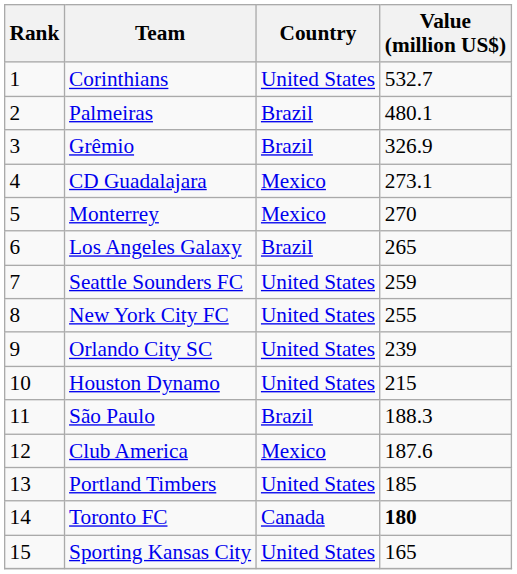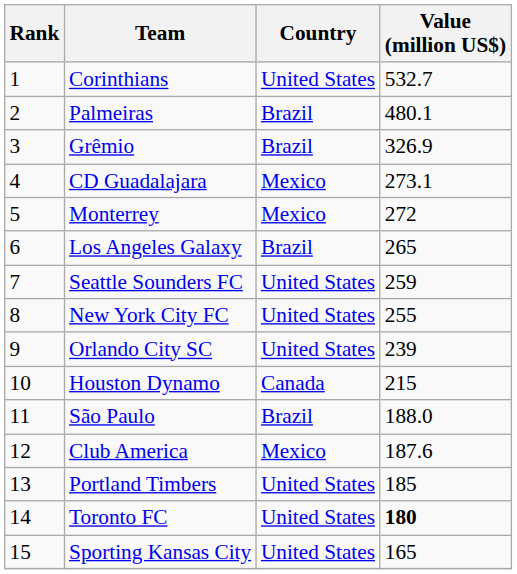 <table class="sortable wikitable">
 <tr>
 <th>Rank</th>
 <th>Team</th>
 <th>Country</th>
 <th>Value<br>(million US$)</th>
 </tr>
 <tr>
 <td>1</td>
 <td><a href='#'>Corinthians</a></td>
 <td> <a href='#'>United States</a></td>
 <td>532.7</td>
 </tr>
 <tr>
 <td>2</td>
 <td><a href='#'>Palmeiras</a></td>
 <td> <a href='#'>Brazil</a></td>
 <td>480.1</td>
 </tr>
 <tr>
 <td>3</td>
 <td><a href='#'>Grêmio</a></td>
 <td> <a href='#'>Brazil</a></td>
 <td>326.9</td>
 </tr>
 <tr>
 <td>4</td>
 <td><a href='#'>CD Guadalajara</a></td>
 <td> <a href='#'>Mexico</a></td>
 <td>273.1</td>
 </tr>
 <tr>
 <td>5</td>
 <td><a href='#'>Monterrey</a></td>
 <td> <a href='#'>Mexico</a></td>
-<td>270</td>
+<td>272</td>
 </tr>
 <tr>
 <td>6</td>
 <td><a href='#'>Los Angeles Galaxy</a></td>
 <td> <a href='#'>Brazil</a></td>
 <td>265</td>
 </tr>
 <tr>
 <td>7</td>
 <td><a href='#'>Seattle Sounders FC</a></td>
 <td> <a href='#'>United States</a></td>
 <td>259</td>
 </tr>
 <tr>
 <td>8</td>
 <td><a href='#'>New York City FC</a></td>
 <td> <a href='#'>United States</a></td>
 <td>255</td>
 </tr>
 <tr>
 <td>9</td>
 <td><a href='#'>Orlando City SC</a></td>
 <td> <a href='#'>United States</a></td>
 <td>239</td>
 </tr>
 <tr>
 <td>10</td>
 <td><a href='#'>Houston Dynamo</a></td>
-<td> <a href='#'>United States</a></td>
+<td> <a href='#'>Canada</a></td>
 <td>215</td>
 </tr>
 <tr>
 <td>11</td>
 <td><a href='#'>São Paulo</a></td>
 <td> <a href='#'>Brazil</a></td>
-<td>188.3</td>
+<td>188.0</td>
 </tr>
 <tr>
 <td>12</td>
 <td><a href='#'>Club America</a></td>
 <td> <a href='#'>Mexico</a></td>
 <td>187.6</td>
 </tr>
 <tr>
 <td>13</td>
 <td><a href='#'>Portland Timbers</a></td>
 <td> <a href='#'>United States</a></td>
 <td>185</td>
 </tr>
 <tr>
 <td>14</td>
 <td><a href='#'>Toronto FC</a></td>
-<td> <a href='#'>Canada</a></td>
+<td> <a href='#'>United States</a></td>
 <td><strong>180</strong></td>
 </tr>
 <tr>
 <td>15</td>
 <td><a href='#'>Sporting Kansas City</a></td>
 <td> <a href='#'>United States</a></td>
 <td>165</td>
 </tr>
 <tr>
 </tr>
 </table>
